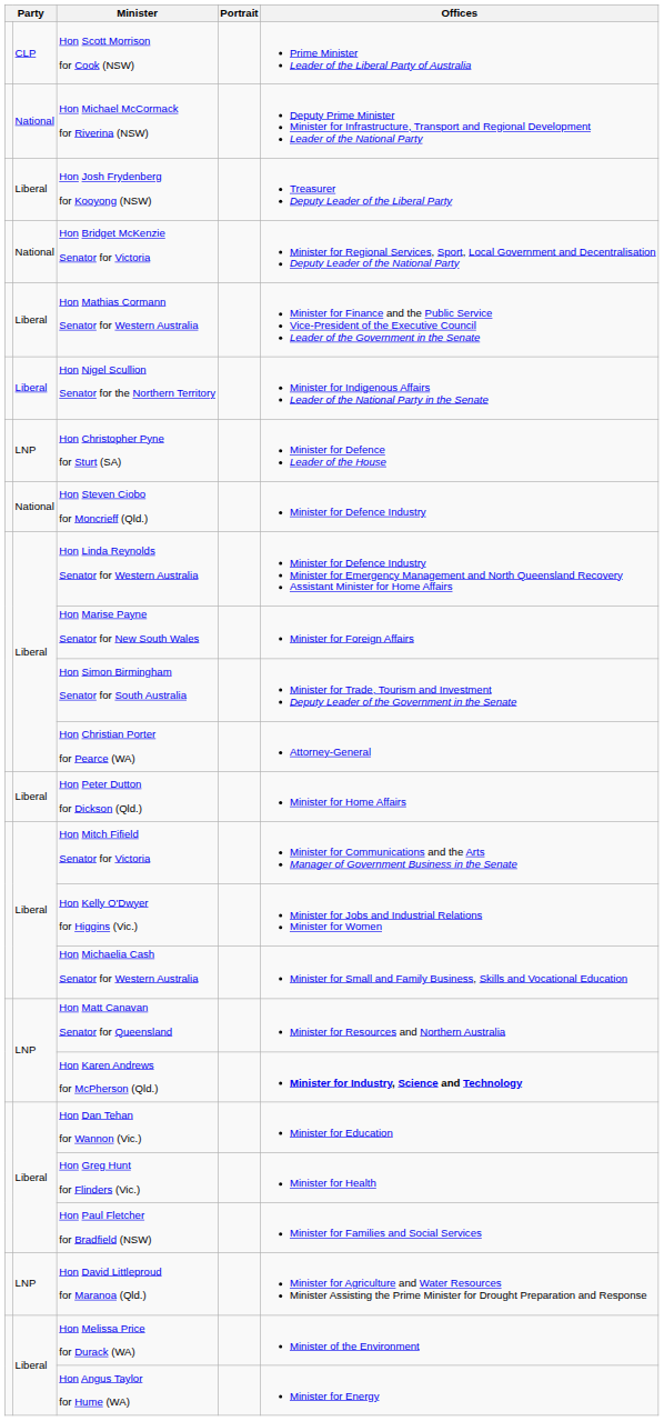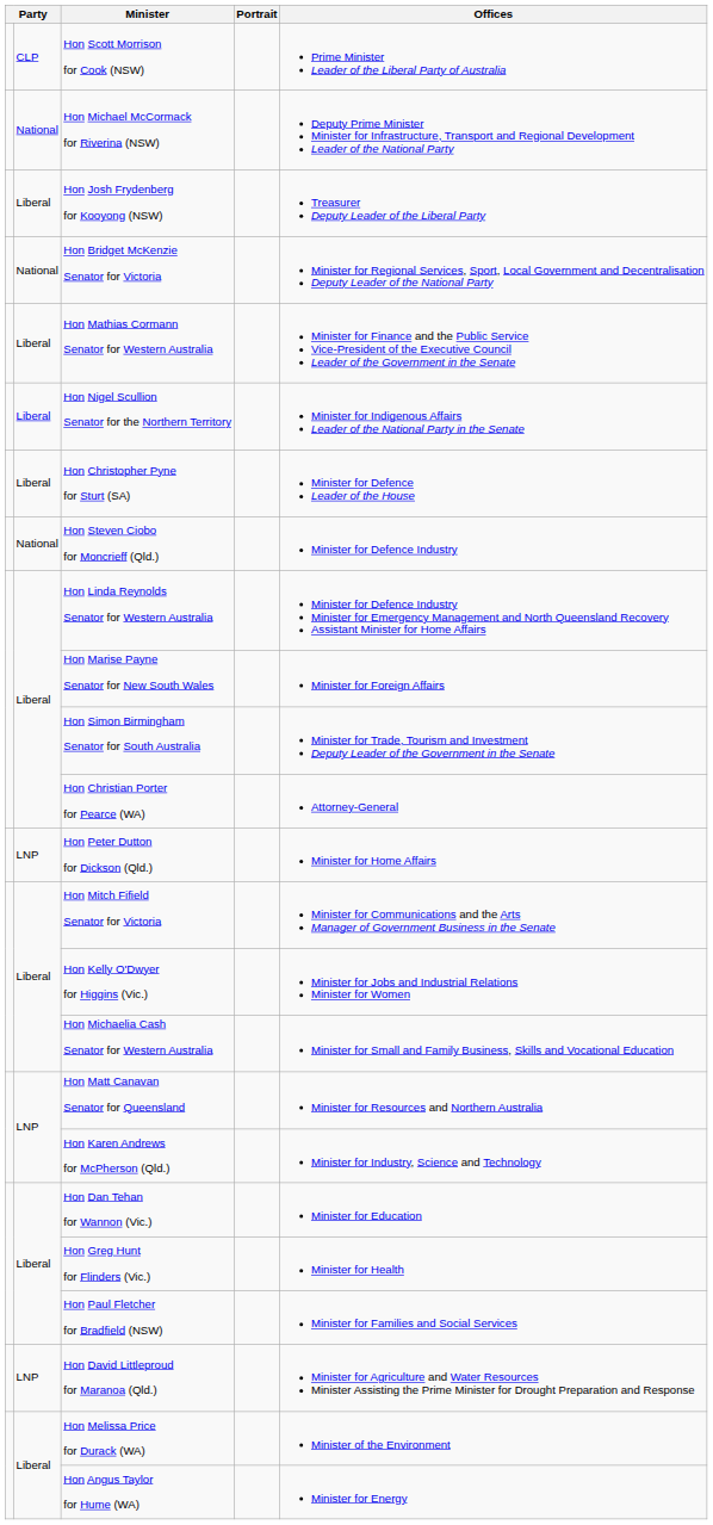 <table class="wikitable sortable">
 <tr>
 <th colspan=2>Party</th>
 <th>Minister</th>
 <th>Portrait</th>
 <th>Offices</th>
 </tr>
 <tr>
 <td> </td>
 <td><a href='#'>CLP</a></td>
 <td><a href='#'>Hon</a> <a href='#'>Scott Morrison</a><br><br> for <a href='#'>Cook</a> (NSW)<br></td>
 <td></td>
 <td><br><ul><li><a href='#'>Prime Minister</a></li><li><em><a href='#'>Leader of the Liberal Party of Australia</a></em></li></ul></td>
 </tr>
 <tr>
 <td> </td>
 <td><a href='#'>National</a></td>
 <td><a href='#'>Hon</a> <a href='#'>Michael McCormack</a><br><br> for <a href='#'>Riverina</a> (NSW)<br></td>
 <td></td>
 <td><br><ul><li><a href='#'>Deputy Prime Minister</a></li><li><a href='#'>Minister for Infrastructure, Transport and Regional Development</a></li><li><em><a href='#'>Leader of the National Party</a></em></li></ul></td>
 </tr>
 <tr>
 <td> </td>
 <td>Liberal</td>
 <td><a href='#'>Hon</a> <a href='#'>Josh Frydenberg</a><br><br> for <a href='#'>Kooyong</a> (NSW)<br></td>
 <td></td>
 <td><br><ul><li><a href='#'>Treasurer</a></li><li><em><a href='#'>Deputy Leader of the Liberal Party</a></em></li></ul></td>
 </tr>
 <tr>
 <td> </td>
 <td>National</td>
 <td><a href='#'>Hon</a> <a href='#'>Bridget McKenzie</a><br><br><a href='#'>Senator</a> for <a href='#'>Victoria</a><br><br></td>
 <td></td>
 <td><br><ul><li><a href='#'>Minister for Regional Services</a>, <a href='#'>Sport</a>, <a href='#'>Local Government and Decentralisation</a></li><li><em><a href='#'>Deputy Leader of the National Party</a></em></li></ul></td>
 </tr>
 <tr>
 <td> </td>
 <td>Liberal</td>
 <td><a href='#'>Hon</a> <a href='#'>Mathias Cormann</a><br><br><a href='#'>Senator</a> for <a href='#'>Western Australia</a><br><br></td>
 <td></td>
 <td><br><ul><li><a href='#'>Minister for Finance</a> and the <a href='#'>Public Service</a></li><li><a href='#'>Vice-President of the Executive Council</a></li><li><em><a href='#'>Leader of the Government in the Senate</a></em></li></ul></td>
 </tr>
 <tr>
 <td> </td>
 <td><a href='#'>Liberal</a></td>
 <td><a href='#'>Hon</a> <a href='#'>Nigel Scullion</a><br><br><a href='#'>Senator</a> for the <a href='#'>Northern Territory</a><br><br></td>
 <td></td>
 <td><br><ul><li><a href='#'>Minister for Indigenous Affairs</a></li><li><em><a href='#'>Leader of the National Party in the Senate</a></em></li></ul></td>
 </tr>
 <tr>
 <td> </td>
-<td>LNP</td>
+<td>Liberal</td>
 <td><a href='#'>Hon</a> <a href='#'>Christopher Pyne</a><br><br> for <a href='#'>Sturt</a> (SA)<br></td>
 <td></td>
 <td><br><ul><li><a href='#'>Minister for Defence</a></li><li><em><a href='#'>Leader of the House</a></em></li></ul></td>
 </tr>
 <tr>
 <td> </td>
 <td>National</td>
 <td><a href='#'>Hon</a> <a href='#'>Steven Ciobo</a><br><br> for <a href='#'>Moncrieff</a> (Qld.)<br></td>
 <td></td>
 <td><br><ul><li><a href='#'>Minister for Defence Industry</a> </li></ul></td>
 </tr>
 <tr>
 <td rowspan=4 > </td>
 <td rowspan=4>Liberal</td>
 <td><a href='#'>Hon</a> <a href='#'>Linda Reynolds</a><br><br><a href='#'>Senator</a> for <a href='#'>Western Australia</a><br><br></td>
 <td></td>
 <td><br><ul><li><a href='#'>Minister for Defence Industry</a> </li><li><a href='#'>Minister for Emergency Management and North Queensland Recovery</a> </li><li><a href='#'>Assistant Minister for Home Affairs</a> </li></ul></td>
 </tr>
 <tr>
 <td><a href='#'>Hon</a> <a href='#'>Marise Payne</a><br><br><a href='#'>Senator</a> for <a href='#'>New South Wales</a><br><br></td>
 <td></td>
 <td><br><ul><li><a href='#'>Minister for Foreign Affairs</a></li></ul></td>
 </tr>
 <tr>
 <td><a href='#'>Hon</a> <a href='#'>Simon Birmingham</a><br><br><a href='#'>Senator</a> for <a href='#'>South Australia</a><br><br></td>
 <td></td>
 <td><br><ul><li><a href='#'>Minister for Trade, Tourism and Investment</a></li><li><em><a href='#'>Deputy Leader of the Government in the Senate</a></em></li></ul></td>
 </tr>
 <tr>
 <td><a href='#'>Hon</a> <a href='#'>Christian Porter</a><br><br> for <a href='#'>Pearce</a> (WA)<br></td>
 <td></td>
 <td><br><ul><li><a href='#'>Attorney-General</a></li></ul></td>
 </tr>
 <tr>
 <td> </td>
-<td>Liberal</td>
+<td>LNP</td>
 <td><a href='#'>Hon</a> <a href='#'>Peter Dutton</a><br><br> for <a href='#'>Dickson</a> (Qld.)<br></td>
 <td></td>
 <td><br><ul><li><a href='#'>Minister for Home Affairs</a></li></ul></td>
 </tr>
 <tr>
 <td rowspan=3 > </td>
 <td rowspan=3>Liberal</td>
 <td><a href='#'>Hon</a> <a href='#'>Mitch Fifield</a><br><br><a href='#'>Senator</a> for <a href='#'>Victoria</a><br><br></td>
 <td></td>
 <td><br><ul><li><a href='#'>Minister for Communications</a> and the <a href='#'>Arts</a></li><li><em><a href='#'>Manager of Government Business in the Senate</a></em></li></ul></td>
 </tr>
 <tr>
 <td><a href='#'>Hon</a> <a href='#'>Kelly O'Dwyer</a><br><br> for <a href='#'>Higgins</a> (Vic.)<br></td>
 <td></td>
 <td><br><ul><li><a href='#'>Minister for Jobs and Industrial Relations</a></li><li><a href='#'>Minister for Women</a></li></ul></td>
 </tr>
 <tr>
 <td><a href='#'>Hon</a> <a href='#'>Michaelia Cash</a><br><br><a href='#'>Senator</a> for <a href='#'>Western Australia</a><br><br></td>
 <td></td>
 <td><br><ul><li><a href='#'>Minister for Small and Family Business</a>, <a href='#'>Skills and Vocational Education</a></li></ul></td>
 </tr>
 <tr>
 <td rowspan=2 > </td>
 <td rowspan=2>LNP</td>
 <td><a href='#'>Hon</a> <a href='#'>Matt Canavan</a><br><br><a href='#'>Senator</a> for <a href='#'>Queensland</a><br><br></td>
 <td></td>
 <td><br><ul><li><a href='#'>Minister for Resources</a> and <a href='#'>Northern Australia</a></li></ul></td>
 </tr>
 <tr>
 <td><a href='#'>Hon</a> <a href='#'>Karen Andrews</a><br><br> for <a href='#'>McPherson</a> (Qld.)<br></td>
 <td></td>
-<td><strong><br><ul><li><a href='#'>Minister for Industry</a>, <a href='#'>Science</a> and <a href='#'>Technology</a></li></ul></strong></td>
+<td><br><ul><li><a href='#'>Minister for Industry</a>, <a href='#'>Science</a> and <a href='#'>Technology</a></li></ul></td>
 </tr>
 <tr>
 <td rowspan=3 > </td>
 <td rowspan=3>Liberal</td>
 <td><a href='#'>Hon</a> <a href='#'>Dan Tehan</a><br><br> for <a href='#'>Wannon</a> (Vic.)<br></td>
 <td></td>
 <td><br><ul><li><a href='#'>Minister for Education</a></li></ul></td>
 </tr>
 <tr>
 <td><a href='#'>Hon</a> <a href='#'>Greg Hunt</a><br><br> for <a href='#'>Flinders</a> (Vic.)<br></td>
 <td></td>
 <td><br><ul><li><a href='#'>Minister for Health</a></li></ul></td>
 </tr>
 <tr>
 <td><a href='#'>Hon</a> <a href='#'>Paul Fletcher</a><br><br> for <a href='#'>Bradfield</a> (NSW)<br></td>
 <td></td>
 <td><br><ul><li><a href='#'>Minister for Families and Social Services</a></li></ul></td>
 </tr>
 <tr>
 <td> </td>
 <td>LNP</td>
 <td><a href='#'>Hon</a> <a href='#'>David Littleproud</a><br><br> for <a href='#'>Maranoa</a> (Qld.)<br></td>
 <td></td>
 <td><br><ul><li><a href='#'>Minister for Agriculture</a> and <a href='#'>Water Resources</a></li><li>Minister Assisting the Prime Minister for Drought Preparation and Response </li></ul></td>
 </tr>
 <tr>
 <td rowspan=2 > </td>
 <td rowspan=2>Liberal</td>
 <td><a href='#'>Hon</a> <a href='#'>Melissa Price</a><br><br> for <a href='#'>Durack</a> (WA)<br></td>
 <td></td>
 <td><br><ul><li><a href='#'>Minister of the Environment</a></li></ul></td>
 </tr>
 <tr>
 <td><a href='#'>Hon</a> <a href='#'>Angus Taylor</a><br><br> for <a href='#'>Hume</a> (WA)<br></td>
 <td></td>
 <td><br><ul><li><a href='#'>Minister for Energy</a></li></ul></td>
 </tr>
 </table>
